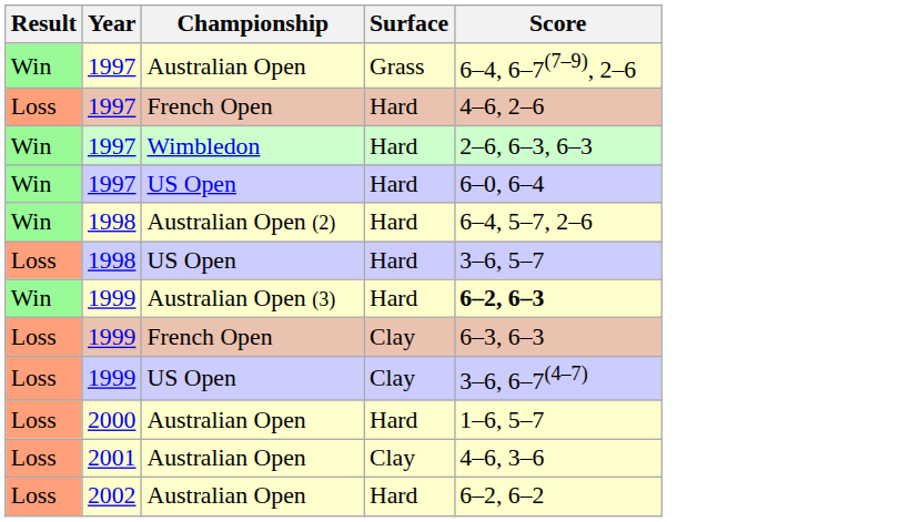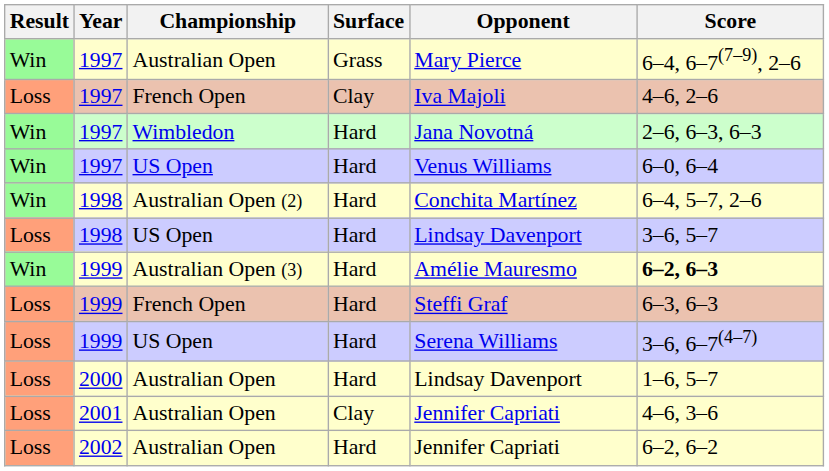 <table class='sortable wikitable'>
 <tr>
 <th style="width:40px">Result</th>
 <th style="width:30px">Year</th>
 <th style="width:140px">Championship</th>
 <th style="width:50px">Surface</th>
+<th style="width:160px">Opponent</th>
 <th style="width:130px" class="unsortable">Score</th>
 </tr>
 <tr style="background:#ffc;">
 <td style="background:#98fb98;">Win</td>
 <td><a href='#'>1997</a></td>
 <td>Australian Open</td>
 <td>Grass</td>
+<td> <a href='#'>Mary Pierce</a></td>
 <td>6–4, 6–7<sup>(7–9)</sup>, 2–6</td>
 </tr>
 <tr style="background:#ebc2af;">
 <td style="background:#ffa07a;">Loss</td>
 <td><a href='#'>1997</a></td>
 <td>French Open</td>
-<td>Hard</td>
+<td>Clay</td>
+<td> <a href='#'>Iva Majoli</a></td>
 <td>4–6, 2–6</td>
 </tr>
 <tr style="background:#cfc;">
 <td style="background:#98fb98;">Win</td>
 <td><a href='#'>1997</a></td>
 <td><a href='#'>Wimbledon</a></td>
 <td>Hard</td>
+<td> <a href='#'>Jana Novotná</a></td>
 <td>2–6, 6–3, 6–3</td>
 </tr>
 <tr style="background:#ccf;">
 <td style="background:#98fb98;">Win</td>
 <td><a href='#'>1997</a></td>
 <td><a href='#'>US Open</a></td>
 <td>Hard</td>
+<td> <a href='#'>Venus Williams</a></td>
 <td>6–0, 6–4</td>
 </tr>
 <tr style="background:#ffc;">
 <td style="background:#98fb98;">Win</td>
 <td><a href='#'>1998</a></td>
 <td>Australian Open <small>(2)</small></td>
 <td>Hard</td>
+<td> <a href='#'>Conchita Martínez</a></td>
 <td>6–4, 5–7, 2–6</td>
 </tr>
 <tr style="background:#ccf;">
 <td style="background:#ffa07a;">Loss</td>
 <td><a href='#'>1998</a></td>
 <td>US Open</td>
 <td>Hard</td>
+<td> <a href='#'>Lindsay Davenport</a></td>
 <td>3–6, 5–7</td>
 </tr>
 <tr style="background:#ffc;">
 <td style="background:#98fb98;">Win</td>
 <td><a href='#'>1999</a></td>
 <td>Australian Open <small>(3)</small></td>
 <td>Hard</td>
+<td> <a href='#'>Amélie Mauresmo</a></td>
 <td><strong>6–2, 6–3</strong></td>
 </tr>
 <tr style="background:#ebc2af;">
 <td style="background:#ffa07a;">Loss</td>
 <td><a href='#'>1999</a></td>
 <td>French Open</td>
-<td>Clay</td>
+<td>Hard</td>
+<td> <a href='#'>Steffi Graf</a></td>
 <td>6–3, 6–3</td>
 </tr>
 <tr style="background:#ccf;">
 <td style="background:#ffa07a;">Loss</td>
 <td><a href='#'>1999</a></td>
 <td>US Open</td>
-<td>Clay</td>
+<td>Hard</td>
+<td> <a href='#'>Serena Williams</a></td>
 <td>3–6, 6–7<sup>(4–7)</sup></td>
 </tr>
 <tr style="background:#ffc;">
 <td style="background:#ffa07a;">Loss</td>
 <td><a href='#'>2000</a></td>
 <td>Australian Open</td>
 <td>Hard</td>
+<td> Lindsay Davenport</td>
 <td>1–6, 5–7</td>
 </tr>
 <tr style="background:#ffc;">
 <td style="background:#ffa07a;">Loss</td>
 <td><a href='#'>2001</a></td>
 <td>Australian Open</td>
 <td>Clay</td>
+<td> <a href='#'>Jennifer Capriati</a></td>
 <td>4–6, 3–6</td>
 </tr>
 <tr style="background:#ffc;">
 <td style="background:#ffa07a;">Loss</td>
 <td><a href='#'>2002</a></td>
 <td>Australian Open</td>
 <td>Hard</td>
+<td> Jennifer Capriati</td>
 <td>6–2, 6–2</td>
 </tr>
 </table>
